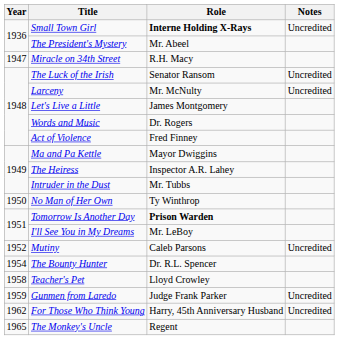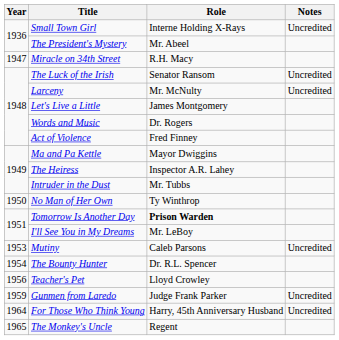 <table class="wikitable sortable plainrowheaders" style="white-space:nowrap">
 <tr>
 <th>Year</th>
 <th>Title</th>
 <th>Role</th>
 <th>Notes</th>
 </tr>
 <tr>
 <td rowspan="2">1936</td>
 <td><em><a href='#'>Small Town Girl</a></em></td>
-<td><strong>Interne Holding X-Rays</strong></td>
+<td>Interne Holding X-Rays</td>
 <td>Uncredited</td>
 </tr>
 <tr>
 <td><em><a href='#'>The President's Mystery</a></em></td>
 <td>Mr. Abeel</td>
 <td></td>
 </tr>
 <tr>
 <td>1947</td>
 <td><em><a href='#'>Miracle on 34th Street</a></em></td>
 <td>R.H. Macy</td>
 <td></td>
 </tr>
 <tr>
 <td rowspan="5">1948</td>
 <td><em><a href='#'>The Luck of the Irish</a></em></td>
 <td>Senator Ransom</td>
 <td>Uncredited</td>
 </tr>
 <tr>
 <td><em><a href='#'>Larceny</a></em></td>
 <td>Mr. McNulty</td>
 <td>Uncredited</td>
 </tr>
 <tr>
 <td><em><a href='#'>Let's Live a Little</a></em></td>
 <td>James Montgomery</td>
 <td></td>
 </tr>
 <tr>
 <td><em><a href='#'>Words and Music</a></em></td>
 <td>Dr. Rogers</td>
 <td></td>
 </tr>
 <tr>
 <td><em><a href='#'>Act of Violence</a></em></td>
 <td>Fred Finney</td>
 <td></td>
 </tr>
 <tr>
 <td rowspan="3">1949</td>
 <td><em><a href='#'>Ma and Pa Kettle</a></em></td>
 <td>Mayor Dwiggins</td>
 <td></td>
 </tr>
 <tr>
 <td><em><a href='#'>The Heiress</a></em></td>
 <td>Inspector A.R. Lahey</td>
 <td></td>
 </tr>
 <tr>
 <td><em><a href='#'>Intruder in the Dust</a></em></td>
 <td>Mr. Tubbs</td>
 <td></td>
 </tr>
 <tr>
 <td>1950</td>
 <td><em><a href='#'>No Man of Her Own</a></em></td>
 <td>Ty Winthrop</td>
 <td></td>
 </tr>
 <tr>
 <td rowspan="2">1951</td>
 <td><em><a href='#'>Tomorrow Is Another Day</a></em></td>
 <td><strong>Prison Warden</strong></td>
 <td></td>
 </tr>
 <tr>
 <td><em><a href='#'>I'll See You in My Dreams</a></em></td>
 <td>Mr. LeBoy</td>
 <td></td>
 </tr>
 <tr>
-<td>1952</td>
+<td>1953</td>
 <td><em><a href='#'>Mutiny</a></em></td>
 <td>Caleb Parsons</td>
 <td>Uncredited</td>
 </tr>
 <tr>
 <td>1954</td>
 <td><em><a href='#'>The Bounty Hunter</a></em></td>
 <td>Dr. R.L. Spencer</td>
 <td></td>
 </tr>
 <tr>
-<td>1958</td>
+<td>1956</td>
 <td><em><a href='#'>Teacher's Pet</a></em></td>
 <td>Lloyd Crowley</td>
 <td></td>
 </tr>
 <tr>
 <td>1959</td>
 <td><em><a href='#'>Gunmen from Laredo</a></em></td>
 <td>Judge Frank Parker</td>
 <td>Uncredited</td>
 </tr>
 <tr>
-<td>1962</td>
+<td>1964</td>
 <td><em><a href='#'>For Those Who Think Young</a></em></td>
 <td>Harry, 45th Anniversary Husband</td>
 <td>Uncredited</td>
 </tr>
 <tr>
 <td>1965</td>
 <td><em><a href='#'>The Monkey's Uncle</a></em></td>
 <td>Regent</td>
 <td></td>
 </tr>
 </table>
